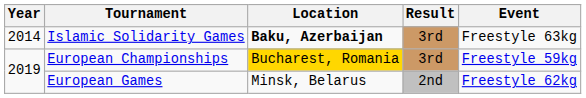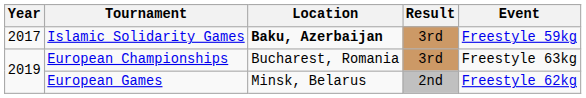 <table class="wikitable" style="font-size:95%;">
 <tr>
 <th>Year</th>
 <th>Tournament</th>
 <th>Location</th>
 <th>Result</th>
 <th>Event</th>
 </tr>
 <tr>
-<td>2014</td>
+<td>2017</td>
 <td><a href='#'>Islamic Solidarity Games</a></td>
 <td><strong>Baku, Azerbaijan</strong></td>
 <td align="center" bgcolor="cc9966">3rd</td>
-<td>Freestyle 63kg</td>
+<td><a href='#'>Freestyle 59kg</a></td>
 </tr>
 <tr>
 <td rowspan=2>2019</td>
 <td><a href='#'>European Championships</a></td>
-<td style="background: gold;">Bucharest, Romania</td>
+<td>Bucharest, Romania</td>
 <td align="center" bgcolor="cc9966">3rd</td>
-<td><a href='#'>Freestyle 59kg</a></td>
+<td>Freestyle 63kg</td>
 </tr>
 <tr>
 <td><a href='#'>European Games</a></td>
 <td>Minsk, Belarus</td>
 <td align="center" bgcolor="silver">2nd</td>
 <td><a href='#'>Freestyle 62kg</a></td>
 </tr>
 </table>
